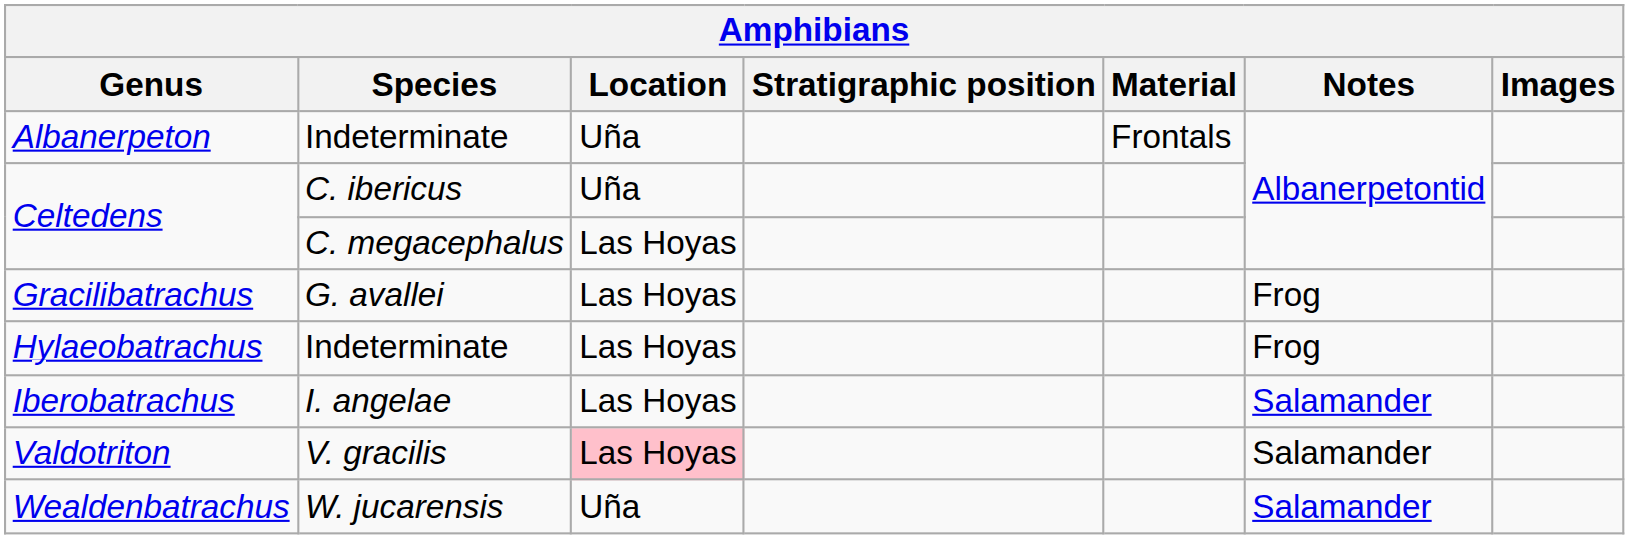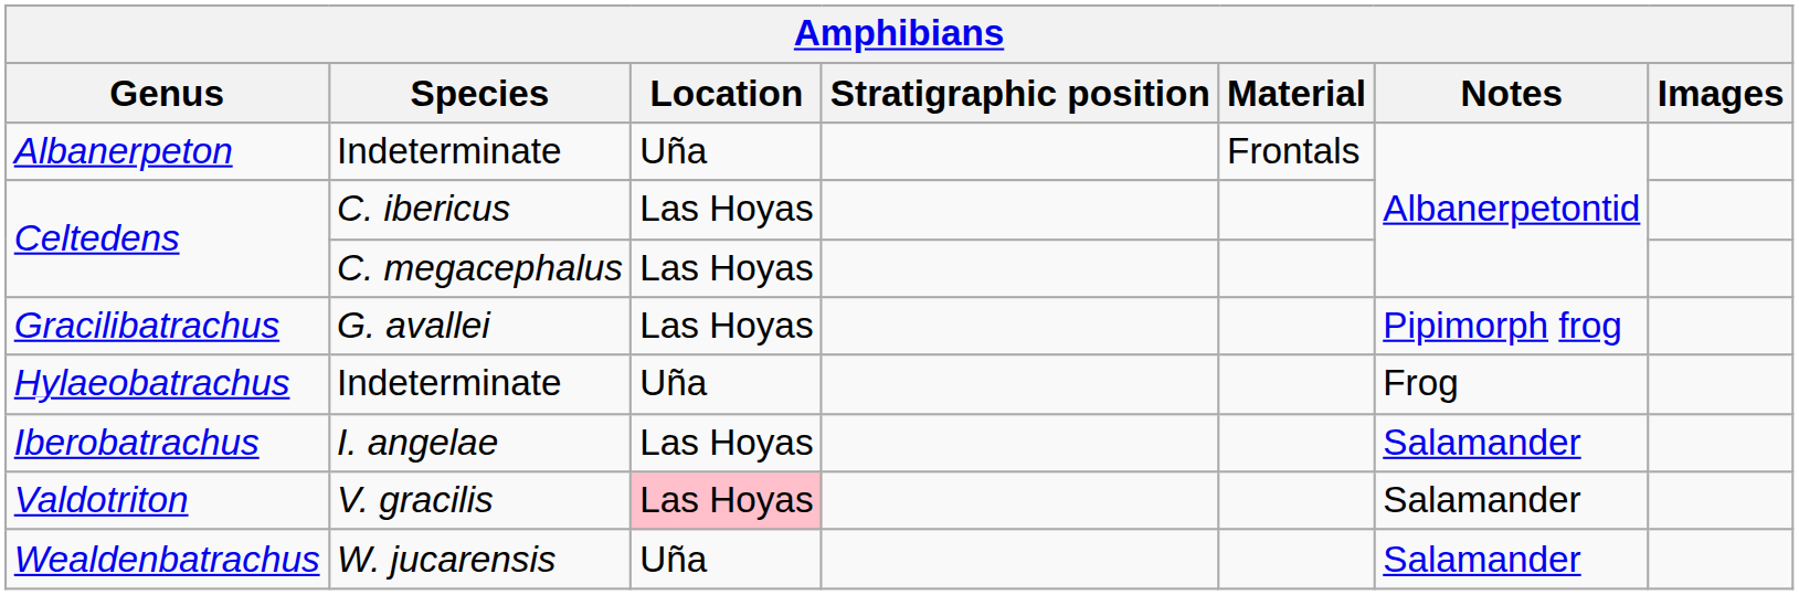 <table class="wikitable" align="center">
 <tr>
 <th colspan="7" align="center"><a href='#'>Amphibians</a></th>
 </tr>
 <tr>
 <th>Genus</th>
 <th>Species</th>
 <th>Location</th>
 <th>Stratigraphic position</th>
 <th>Material</th>
 <th>Notes</th>
 <th>Images</th>
 </tr>
 <tr>
 <td><em><a href='#'>Albanerpeton</a></em></td>
 <td>Indeterminate</td>
 <td>Uña</td>
 <td></td>
 <td>Frontals</td>
 <td rowspan="3"><a href='#'>Albanerpetontid</a></td>
 <td></td>
 </tr>
 <tr>
 <td rowspan="2"><em><a href='#'>Celtedens</a></em></td>
 <td><em>C. ibericus</em></td>
-<td>Uña</td>
+<td>Las Hoyas</td>
 <td></td>
 <td></td>
 <td></td>
 </tr>
 <tr>
 <td><em>C. megacephalus</em></td>
 <td>Las Hoyas</td>
 <td></td>
 <td></td>
 <td></td>
 </tr>
 <tr>
 <td><em><a href='#'>Gracilibatrachus</a></em></td>
 <td><em>G. avallei</em></td>
 <td>Las Hoyas</td>
 <td></td>
 <td></td>
-<td>Frog</td>
+<td><a href='#'>Pipimorph</a> <a href='#'>frog</a></td>
 <td></td>
 </tr>
 <tr>
 <td><em><a href='#'>Hylaeobatrachus</a></em></td>
 <td>Indeterminate</td>
-<td>Las Hoyas</td>
+<td>Uña</td>
 <td></td>
 <td></td>
 <td>Frog</td>
 <td></td>
 </tr>
 <tr>
 <td><em><a href='#'>Iberobatrachus</a></em></td>
 <td><em>I. angelae</em></td>
 <td>Las Hoyas</td>
 <td></td>
 <td></td>
 <td><a href='#'>Salamander</a></td>
 <td></td>
 </tr>
 <tr>
 <td><em><a href='#'>Valdotriton</a></em></td>
 <td><em>V. gracilis</em></td>
 <td style="background: pink;">Las Hoyas</td>
 <td></td>
 <td></td>
 <td>Salamander</td>
 <td></td>
 </tr>
 <tr>
 <td><em><a href='#'>Wealdenbatrachus</a></em></td>
 <td><em>W. jucarensis</em></td>
 <td>Uña</td>
 <td></td>
 <td></td>
 <td><a href='#'>Salamander</a></td>
 <td></td>
 </tr>
 </table>
